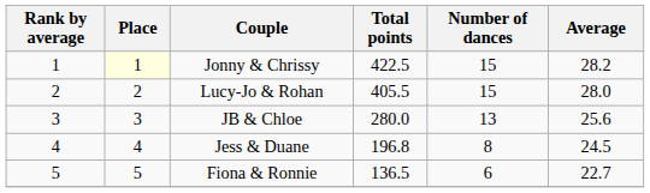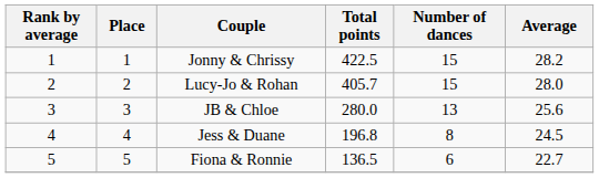 <table class="wikitable sortable"  style="margin:auto; text-align:center; white-space:nowrap; width:30%;">
 <tr>
 <th>Rank by <br> average</th>
 <th>Place</th>
 <th>Couple</th>
 <th>Total <br> points</th>
 <th>Number of <br> dances</th>
 <th>Average</th>
 </tr>
 <tr>
 <td>1</td>
-<td style="background: lightyellow;">1</td>
+<td>1</td>
 <td>Jonny & Chrissy</td>
 <td>422.5</td>
 <td>15</td>
 <td>28.2</td>
 </tr>
 <tr>
 <td>2</td>
 <td>2</td>
 <td>Lucy-Jo & Rohan</td>
-<td>405.5</td>
+<td>405.7</td>
 <td>15</td>
 <td>28.0</td>
 </tr>
 <tr>
 <td>3</td>
 <td>3</td>
 <td>JB & Chloe</td>
 <td>280.0</td>
 <td>13</td>
 <td>25.6</td>
 </tr>
 <tr>
 <td>4</td>
 <td>4</td>
 <td>Jess & Duane</td>
 <td>196.8</td>
 <td>8</td>
 <td>24.5</td>
 </tr>
 <tr>
 <td>5</td>
 <td>5</td>
 <td>Fiona & Ronnie</td>
 <td>136.5</td>
 <td>6</td>
 <td>22.7</td>
 </tr>
 <tr>
 </tr>
 </table>
